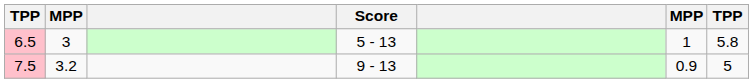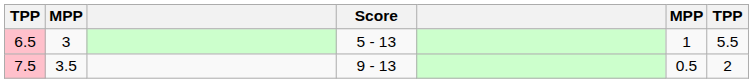 <table class="wikitable" style="text-align: center;" |>
 <tr>
 <th width="35">TPP</th>
 <th width="35">MPP</th>
 <th width="250"></th>
 <th width="75">Score</th>
 <th width="250"></th>
 <th width="35">MPP</th>
 <th width="35">TPP</th>
 </tr>
 <tr>
 <td bgcolor=pink>6.5</td>
 <td>3</td>
 <td style="text-align:left;" bgcolor="ccffcc"></td>
 <td>5 - 13</td>
 <td style="text-align:left;" bgcolor="ccffcc"><strong></strong></td>
 <td>1</td>
-<td>5.8</td>
+<td>5.5</td>
 </tr>
 <tr>
 <td bgcolor=pink>7.5</td>
-<td>3.2</td>
+<td>3.5</td>
 <td style="text-align:left;"></td>
 <td>9 - 13</td>
 <td style="text-align:left;" bgcolor="ccffcc"><strong></strong></td>
-<td>0.9</td>
-<td>5</td>
+<td>0.5</td>
+<td>2</td>
 </tr>
 </table>
